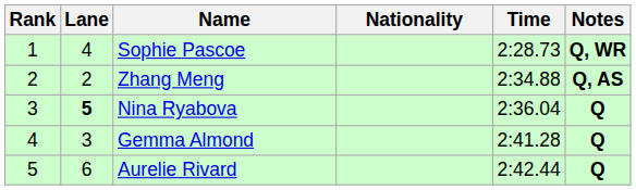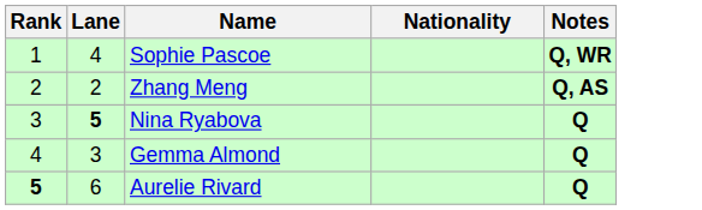 <table class="wikitable sortable" style="text-align:center">
 <tr>
 <th>Rank</th>
 <th>Lane</th>
 <th style="width:180px">Name</th>
 <th style="width:125px">Nationality</th>
-<th>Time</th>
 <th>Notes</th>
 </tr>
 <tr style="background:#cfc;">
 <td>1</td>
 <td>4</td>
 <td style="text-align:left;"><a href='#'>Sophie Pascoe</a></td>
 <td style="text-align:left;"></td>
-<td>2:28.73</td>
 <td><strong>Q, WR</strong></td>
 </tr>
 <tr style="background:#cfc;">
 <td>2</td>
 <td>2</td>
 <td style="text-align:left;"><a href='#'>Zhang Meng</a></td>
 <td style="text-align:left;"></td>
-<td>2:34.88</td>
 <td><strong>Q, AS</strong></td>
 </tr>
 <tr style="background:#cfc;">
 <td>3</td>
 <td><strong>5</strong></td>
 <td style="text-align:left;"><a href='#'>Nina Ryabova</a></td>
 <td style="text-align:left;"></td>
-<td>2:36.04</td>
 <td><strong>Q</strong></td>
 </tr>
 <tr style="background:#cfc;">
 <td>4</td>
 <td>3</td>
 <td style="text-align:left;"><a href='#'>Gemma Almond</a></td>
 <td style="text-align:left;"></td>
-<td>2:41.28</td>
 <td><strong>Q</strong></td>
 </tr>
 <tr style="background:#cfc;">
-<td>5</td>
+<td><strong>5</strong></td>
 <td>6</td>
 <td style="text-align:left;"><a href='#'>Aurelie Rivard</a></td>
 <td style="text-align:left;"></td>
-<td>2:42.44</td>
 <td><strong>Q</strong></td>
 </tr>
 </table>
